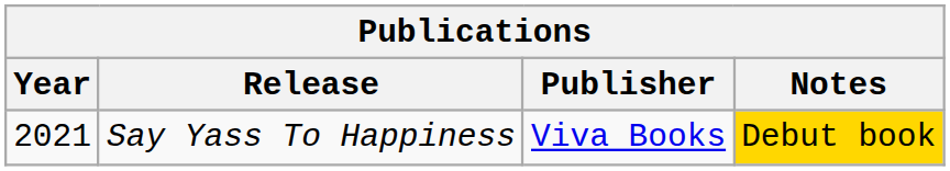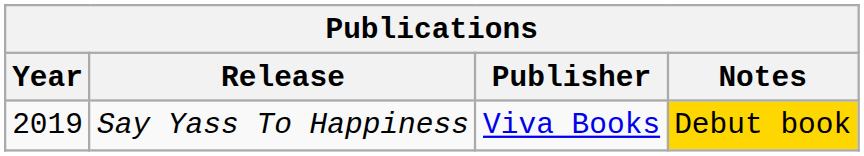 <table class="wikitable">
 <tr>
 <th colspan="4">Publications</th>
 </tr>
 <tr>
 <th>Year</th>
 <th>Release</th>
 <th>Publisher</th>
 <th>Notes</th>
 </tr>
 <tr>
-<td>2021</td>
+<td>2019</td>
 <td><em>Say Yass To Happiness</em></td>
 <td><a href='#'>Viva Books</a></td>
 <td style="background: gold;">Debut book</td>
 </tr>
 </table>
